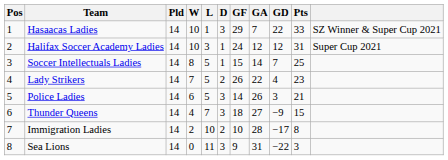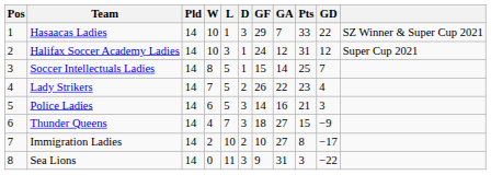 <table class="wikitable">
 <tr>
 <th>Pos</th>
 <th>Team</th>
 <th>Pld</th>
 <th>W</th>
 <th>L</th>
 <th>D</th>
 <th>GF</th>
 <th>GA</th>
+<th>Pts</th>
 <th>GD</th>
-<th>Pts</th>
 <th></th>
 </tr>
 <tr>
 <td>1</td>
 <td><a href='#'>Hasaacas Ladies</a></td>
 <td>14</td>
 <td>10</td>
 <td>1</td>
 <td>3</td>
 <td>29</td>
 <td>7</td>
+<td>33</td>
 <td>22</td>
-<td>33</td>
 <td>SZ Winner & Super Cup 2021</td>
 </tr>
 <tr>
 <td>2</td>
 <td><a href='#'>Halifax Soccer Academy Ladies</a></td>
 <td>14</td>
 <td>10</td>
 <td>3</td>
 <td>1</td>
 <td>24</td>
 <td>12</td>
+<td>31</td>
 <td>12</td>
-<td>31</td>
 <td>Super Cup 2021</td>
 </tr>
 <tr>
 <td>3</td>
 <td><a href='#'>Soccer Intellectuals Ladies</a></td>
 <td>14</td>
 <td>8</td>
 <td>5</td>
 <td>1</td>
 <td>15</td>
 <td>14</td>
+<td>25</td>
 <td>7</td>
-<td>25</td>
 <td></td>
 </tr>
 <tr>
 <td>4</td>
 <td><a href='#'>Lady Strikers</a></td>
 <td>14</td>
 <td>7</td>
 <td>5</td>
 <td>2</td>
 <td>26</td>
 <td>22</td>
+<td>23</td>
 <td>4</td>
-<td>23</td>
 <td></td>
 </tr>
 <tr>
 <td>5</td>
 <td><a href='#'>Police Ladies</a></td>
 <td>14</td>
 <td>6</td>
 <td>5</td>
 <td>3</td>
 <td>14</td>
-<td>26</td>
+<td>16</td>
+<td>21</td>
 <td>3</td>
-<td>21</td>
 <td></td>
 </tr>
 <tr>
 <td>6</td>
 <td><a href='#'>Thunder Queens</a></td>
 <td>14</td>
 <td>4</td>
 <td>7</td>
 <td>3</td>
 <td>18</td>
 <td>27</td>
+<td>15</td>
 <td>−9</td>
-<td>15</td>
 <td></td>
 </tr>
 <tr>
 <td>7</td>
 <td>Immigration Ladies</td>
 <td>14</td>
 <td>2</td>
 <td>10</td>
 <td>2</td>
 <td>10</td>
-<td>28</td>
+<td>27</td>
+<td>8</td>
 <td>−17</td>
-<td>8</td>
 <td></td>
 </tr>
 <tr>
 <td>8</td>
 <td>Sea Lions</td>
 <td>14</td>
 <td>0</td>
 <td>11</td>
 <td>3</td>
 <td>9</td>
 <td>31</td>
+<td>3</td>
 <td>−22</td>
-<td>3</td>
 <td></td>
 </tr>
 </table>
